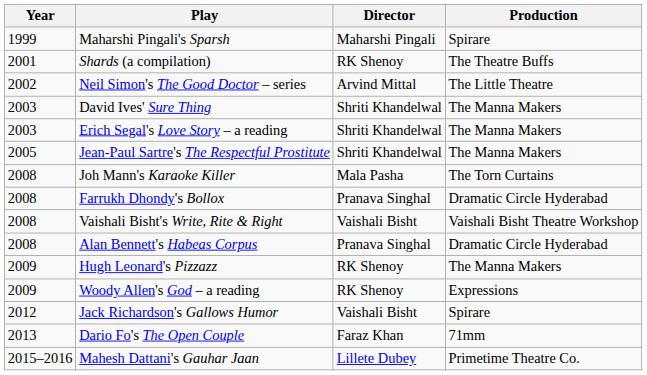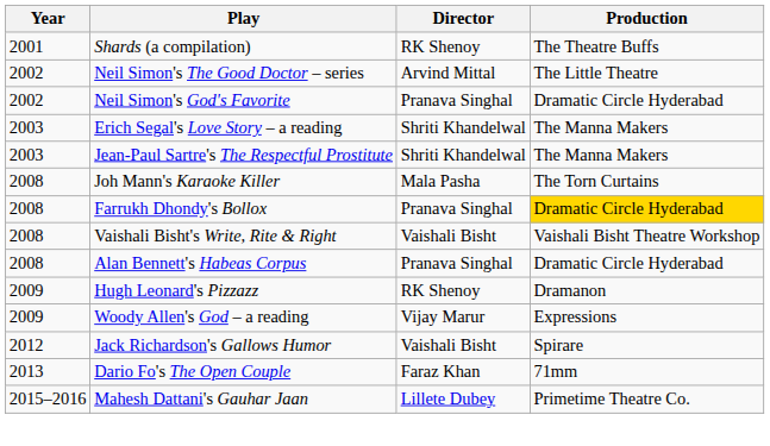 <table class="wikitable">
 <tr>
 <th>Year</th>
 <th>Play</th>
 <th>Director</th>
 <th>Production</th>
-</tr>
-<tr>
-<td>1999</td>
-<td>Maharshi Pingali's <em>Sparsh</em></td>
-<td>Maharshi Pingali</td>
-<td>Spirare</td>
 </tr>
 <tr>
 <td>2001</td>
 <td><em>Shards</em> (a compilation)</td>
 <td>RK Shenoy</td>
 <td>The Theatre Buffs</td>
 </tr>
 <tr>
 <td>2002</td>
 <td><a href='#'>Neil Simon</a>'s <em><a href='#'>The Good Doctor</a></em> – series</td>
 <td>Arvind Mittal</td>
 <td>The Little Theatre</td>
 </tr>
 <tr>
-<td>2003</td>
-<td>David Ives' <em><a href='#'>Sure Thing</a></em></td>
-<td>Shriti Khandelwal</td>
-<td>The Manna Makers</td>
+<td>2002</td>
+<td><a href='#'>Neil Simon</a>'s <em><a href='#'>God's Favorite</a></em></td>
+<td>Pranava Singhal</td>
+<td>Dramatic Circle Hyderabad</td>
 </tr>
 <tr>
 <td>2003</td>
 <td><a href='#'>Erich Segal</a>'s <em><a href='#'>Love Story</a></em> – a reading</td>
 <td>Shriti Khandelwal</td>
 <td>The Manna Makers</td>
 </tr>
 <tr>
-<td>2005</td>
+<td>2003</td>
 <td><a href='#'>Jean-Paul Sartre</a>'s <em><a href='#'>The Respectful Prostitute</a></em></td>
 <td>Shriti Khandelwal</td>
 <td>The Manna Makers</td>
 </tr>
 <tr>
 <td>2008</td>
 <td>Joh Mann's <em>Karaoke Killer</em></td>
 <td>Mala Pasha</td>
 <td>The Torn Curtains</td>
 </tr>
 <tr>
 <td>2008</td>
 <td><a href='#'>Farrukh Dhondy</a>'s <em>Bollox</em></td>
 <td>Pranava Singhal</td>
-<td>Dramatic Circle Hyderabad</td>
+<td style="background: gold;">Dramatic Circle Hyderabad</td>
 </tr>
 <tr>
 <td>2008</td>
 <td>Vaishali Bisht's <em>Write, Rite & Right</em></td>
 <td>Vaishali Bisht</td>
 <td>Vaishali Bisht Theatre Workshop</td>
 </tr>
 <tr>
 <td>2008</td>
 <td><a href='#'>Alan Bennett</a>'s <em><a href='#'>Habeas Corpus</a></em></td>
 <td>Pranava Singhal</td>
 <td>Dramatic Circle Hyderabad</td>
 </tr>
 <tr>
 <td>2009</td>
 <td><a href='#'>Hugh Leonard</a>'s <em>Pizzazz</em></td>
 <td>RK Shenoy</td>
-<td>The Manna Makers</td>
+<td>Dramanon</td>
 </tr>
 <tr>
 <td>2009</td>
 <td><a href='#'>Woody Allen</a>'s <em><a href='#'>God</a></em> – a reading</td>
-<td>RK Shenoy</td>
+<td>Vijay Marur</td>
 <td>Expressions</td>
 </tr>
 <tr>
 <td>2012</td>
 <td><a href='#'>Jack Richardson</a>'s <em>Gallows Humor</em></td>
 <td>Vaishali Bisht</td>
 <td>Spirare</td>
 </tr>
 <tr>
 <td>2013</td>
 <td><a href='#'>Dario Fo</a>'s <em><a href='#'>The Open Couple</a></em></td>
 <td>Faraz Khan</td>
 <td>71mm</td>
 </tr>
 <tr>
 <td>2015–2016</td>
 <td><a href='#'>Mahesh Dattani</a>'s <em>Gauhar Jaan</em></td>
 <td><a href='#'>Lillete Dubey</a></td>
 <td>Primetime Theatre Co.</td>
 </tr>
 </table>
